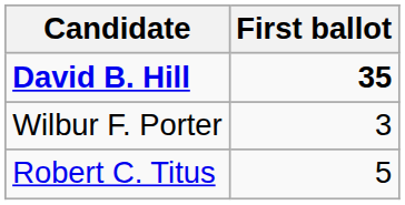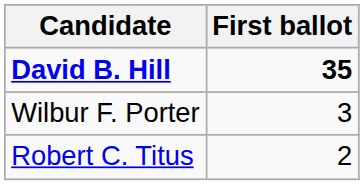 <table class=wikitable>
 <tr bgcolor=lightgrey>
 <th>Candidate</th>
 <th>First ballot</th>
 </tr>
 <tr>
 <td><strong><a href='#'>David B. Hill</a></strong></td>
 <td align="right"><strong>35</strong></td>
 </tr>
 <tr>
 <td>Wilbur F. Porter</td>
 <td align="right">3</td>
 </tr>
 <tr>
 <td><a href='#'>Robert C. Titus</a></td>
-<td align="right">5</td>
+<td align="right">2</td>
 </tr>
 </table>
